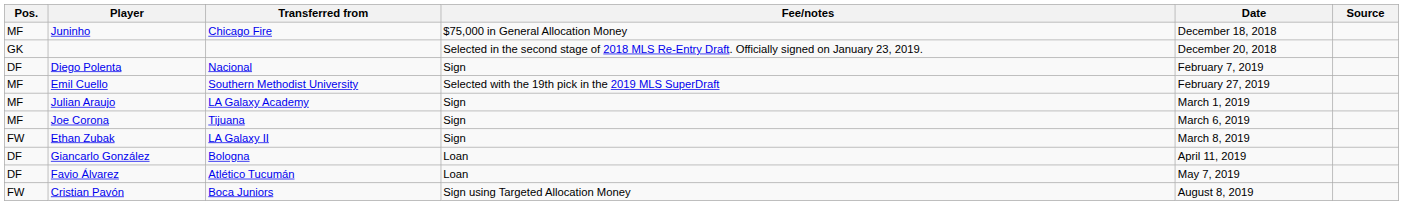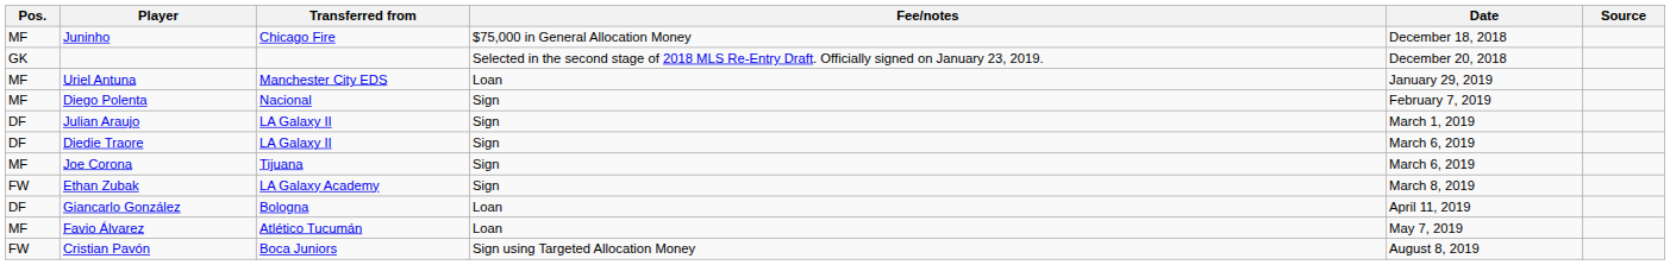 <table class="wikitable sortable" style="width:95%; text-align:center; font-size:95%; text-align:left;">
 <tr>
 <th>Pos.</th>
 <th>Player</th>
 <th>Transferred from</th>
 <th>Fee/notes</th>
 <th>Date</th>
 <th>Source</th>
 </tr>
 <tr>
 <td>MF</td>
 <td> <a href='#'>Juninho</a></td>
 <td> <a href='#'>Chicago Fire</a></td>
 <td>$75,000 in General Allocation Money</td>
 <td>December 18, 2018</td>
 <td align=center></td>
 </tr>
 <tr>
 <td>GK</td>
 <td></td>
 <td></td>
 <td>Selected in the second stage of <a href='#'>2018 MLS Re-Entry Draft</a>. Officially signed on January 23, 2019.</td>
 <td>December 20, 2018</td>
 <td align=center></td>
 </tr>
 <tr>
-<td>DF</td>
+<td>MF</td>
+<td> <a href='#'>Uriel Antuna</a></td>
+<td> <a href='#'>Manchester City EDS</a></td>
+<td>Loan</td>
+<td>January 29, 2019</td>
+<td align=center></td>
+</tr>
+<tr>
+<td>MF</td>
 <td> <a href='#'>Diego Polenta</a></td>
 <td> <a href='#'>Nacional</a></td>
 <td>Sign</td>
 <td>February 7, 2019</td>
 <td align=center></td>
 </tr>
 <tr>
-<td>MF</td>
-<td> <a href='#'>Emil Cuello</a></td>
-<td> <a href='#'>Southern Methodist University</a></td>
-<td>Selected with the 19th pick in the <a href='#'>2019 MLS SuperDraft</a></td>
-<td>February 27, 2019</td>
+<td>DF</td>
+<td> <a href='#'>Julian Araujo</a></td>
+<td> <a href='#'>LA Galaxy II</a></td>
+<td>Sign</td>
+<td>March 1, 2019</td>
 <td align=center></td>
 </tr>
 <tr>
-<td>MF</td>
-<td> <a href='#'>Julian Araujo</a></td>
-<td> <a href='#'>LA Galaxy Academy</a></td>
+<td>DF</td>
+<td> <a href='#'>Diedie Traore</a></td>
+<td> <a href='#'>LA Galaxy II</a></td>
 <td>Sign</td>
-<td>March 1, 2019</td>
+<td>March 6, 2019</td>
 <td align=center></td>
 </tr>
 <tr>
 <td>MF</td>
 <td> <a href='#'>Joe Corona</a></td>
 <td> <a href='#'>Tijuana</a></td>
 <td>Sign</td>
 <td>March 6, 2019</td>
 <td align=center></td>
 </tr>
 <tr>
 <td>FW</td>
 <td> <a href='#'>Ethan Zubak</a></td>
-<td> <a href='#'>LA Galaxy II</a></td>
+<td> <a href='#'>LA Galaxy Academy</a></td>
 <td>Sign</td>
 <td>March 8, 2019</td>
 <td align=center></td>
 </tr>
 <tr>
 <td>DF</td>
 <td> <a href='#'>Giancarlo González</a></td>
 <td> <a href='#'>Bologna</a></td>
 <td>Loan</td>
 <td>April 11, 2019</td>
 <td align=center></td>
 </tr>
 <tr>
-<td>DF</td>
+<td>MF</td>
 <td> <a href='#'>Favio Álvarez</a></td>
 <td> <a href='#'>Atlético Tucumán</a></td>
 <td>Loan</td>
 <td>May 7, 2019</td>
 <td align=center></td>
 </tr>
 <tr>
 <td>FW</td>
 <td> <a href='#'>Cristian Pavón</a></td>
 <td> <a href='#'>Boca Juniors</a></td>
 <td>Sign using Targeted Allocation Money</td>
 <td>August 8, 2019</td>
 <td align=center></td>
 </tr>
 </table>
